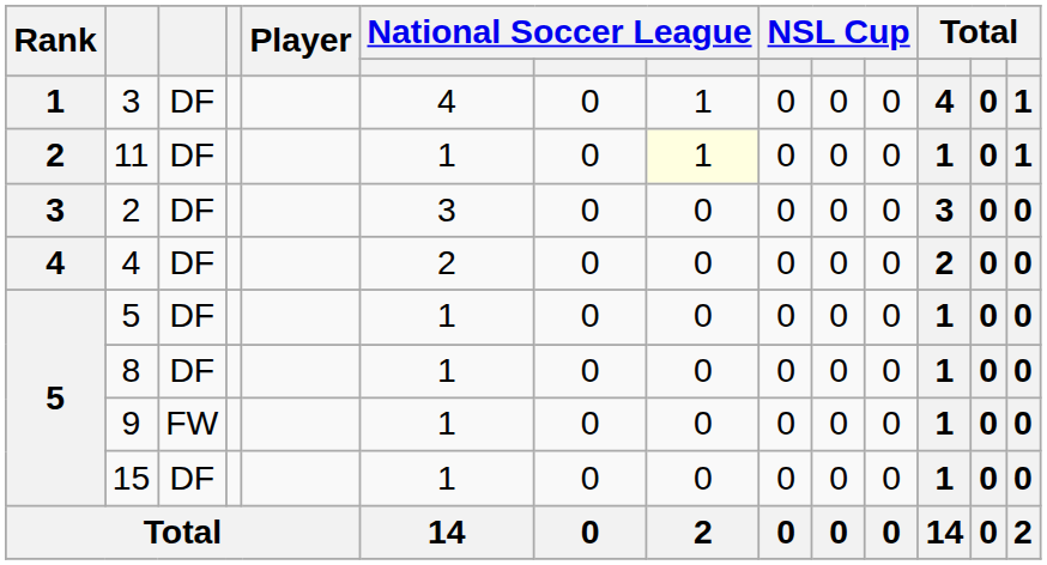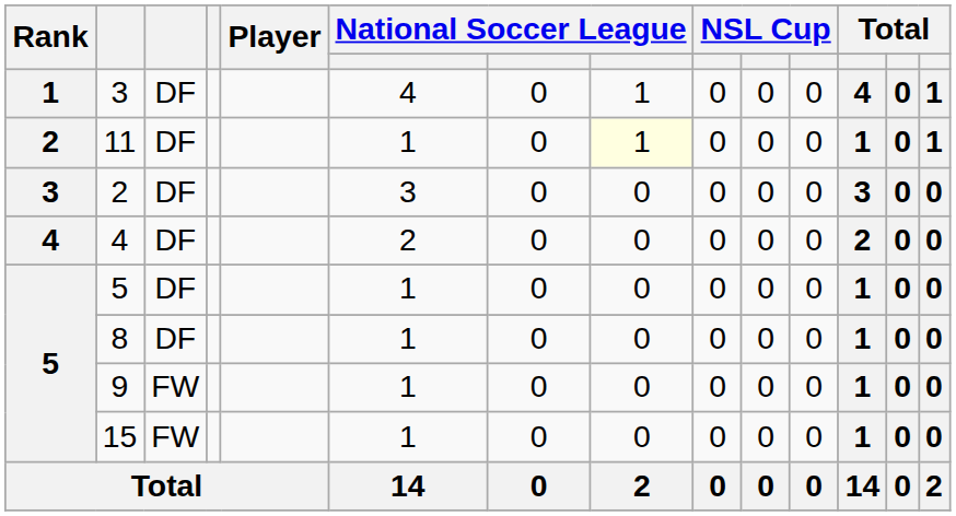 <table class="wikitable sortable" style="text-align:center">
 <tr>
 <th rowspan="2">Rank</th>
 <th rowspan="2"></th>
 <th rowspan="2"></th>
 <th rowspan="2"></th>
 <th rowspan="2">Player</th>
 <th colspan="3"><a href='#'>National Soccer League</a></th>
 <th colspan="3"><a href='#'>NSL Cup</a></th>
 <th colspan="3">Total</th>
 </tr>
 <tr>
 <th></th>
 <th></th>
 <th></th>
 <th></th>
 <th></th>
 <th></th>
 <th></th>
 <th></th>
 <th></th>
 </tr>
 <tr>
 <th>1</th>
 <td>3</td>
 <td>DF</td>
 <td></td>
 <td align="left"><br></td>
 <td>4</td>
 <td>0</td>
 <td>1<br></td>
 <td>0</td>
 <td>0</td>
 <td>0<br></td>
 <th>4</th>
 <th>0</th>
 <th>1</th>
 </tr>
 <tr>
 <th>2</th>
 <td>11</td>
 <td>DF</td>
 <td></td>
 <td align="left"><br></td>
 <td>1</td>
 <td>0</td>
 <td style="background: lightyellow;">1<br></td>
 <td>0</td>
 <td>0</td>
 <td>0<br></td>
 <th>1</th>
 <th>0</th>
 <th>1</th>
 </tr>
 <tr>
 <th>3</th>
 <td>2</td>
 <td>DF</td>
 <td></td>
 <td align="left"><br></td>
 <td>3</td>
 <td>0</td>
 <td>0<br></td>
 <td>0</td>
 <td>0</td>
 <td>0<br></td>
 <th>3</th>
 <th>0</th>
 <th>0</th>
 </tr>
 <tr>
 <th>4</th>
 <td>4</td>
 <td>DF</td>
 <td></td>
 <td align="left"><br></td>
 <td>2</td>
 <td>0</td>
 <td>0<br></td>
 <td>0</td>
 <td>0</td>
 <td>0<br></td>
 <th>2</th>
 <th>0</th>
 <th>0</th>
 </tr>
 <tr>
 <th rowspan="4">5</th>
 <td>5</td>
 <td>DF</td>
 <td></td>
 <td align="left"><br></td>
 <td>1</td>
 <td>0</td>
 <td>0<br></td>
 <td>0</td>
 <td>0</td>
 <td>0<br></td>
 <th>1</th>
 <th>0</th>
 <th>0</th>
 </tr>
 <tr>
 <td>8</td>
 <td>DF</td>
 <td></td>
 <td align="left"><br></td>
 <td>1</td>
 <td>0</td>
 <td>0<br></td>
 <td>0</td>
 <td>0</td>
 <td>0<br></td>
 <th>1</th>
 <th>0</th>
 <th>0</th>
 </tr>
 <tr>
 <td>9</td>
 <td>FW</td>
 <td></td>
 <td align="left"><br></td>
 <td>1</td>
 <td>0</td>
 <td>0<br></td>
 <td>0</td>
 <td>0</td>
 <td>0<br></td>
 <th>1</th>
 <th>0</th>
 <th>0</th>
 </tr>
 <tr>
 <td>15</td>
-<td>DF</td>
+<td>FW</td>
 <td></td>
 <td align="left"><br></td>
 <td>1</td>
 <td>0</td>
 <td>0<br></td>
 <td>0</td>
 <td>0</td>
 <td>0<br></td>
 <th>1</th>
 <th>0</th>
 <th>0</th>
 </tr>
 <tr>
 <th colspan="5">Total<br></th>
 <th>14</th>
 <th>0</th>
 <th>2<br></th>
 <th>0</th>
 <th>0</th>
 <th>0<br></th>
 <th>14</th>
 <th>0</th>
 <th>2</th>
 </tr>
 </table>
